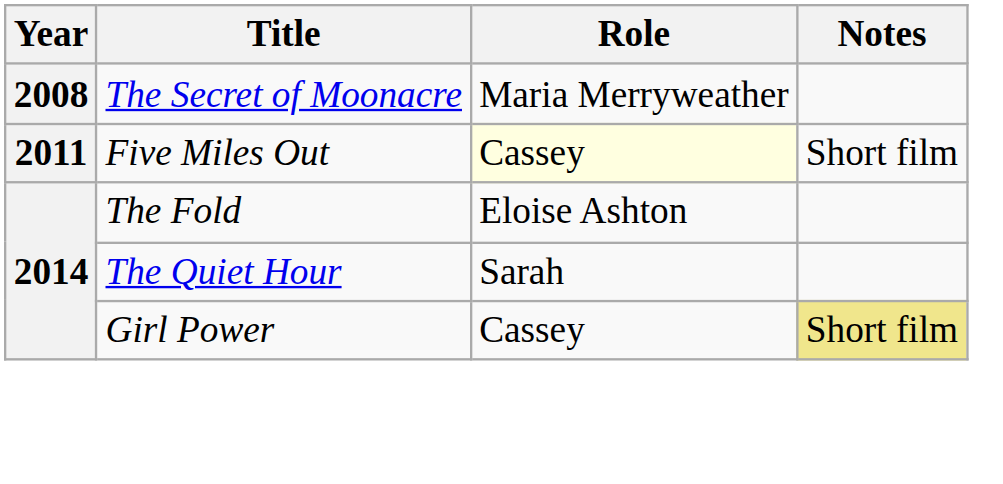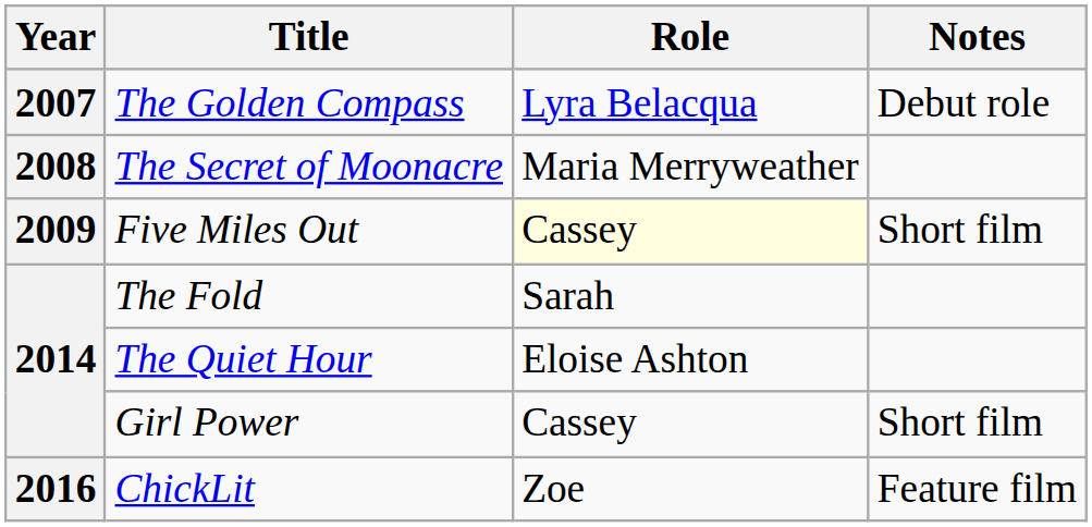 <table class="wikitable sortable">
 <tr>
 <th scope="col">Year</th>
 <th scope="col">Title</th>
 <th scope="col">Role</th>
 <th scope="col" class="unsortable">Notes</th>
 </tr>
 <tr>
+<th scope="row">2007</th>
+<td><em><a href='#'>The Golden Compass</a></em></td>
+<td><a href='#'>Lyra Belacqua</a></td>
+<td>Debut role</td>
+</tr>
+<tr>
 <th scope="row">2008</th>
 <td><em><a href='#'>The Secret of Moonacre</a></em></td>
 <td>Maria Merryweather</td>
 <td></td>
 </tr>
 <tr>
-<th scope="row">2011</th>
+<th scope="row">2009</th>
 <td><em>Five Miles Out</em></td>
 <td style="background: lightyellow;">Cassey</td>
 <td>Short film</td>
 </tr>
 <tr>
 <th scope="row" rowspan="3">2014</th>
 <td><em>The Fold</em></td>
-<td>Eloise Ashton</td>
+<td>Sarah</td>
 <td></td>
 </tr>
 <tr>
 <td><em><a href='#'>The Quiet Hour</a></em></td>
-<td>Sarah</td>
+<td>Eloise Ashton</td>
 <td></td>
 </tr>
 <tr>
 <td><em>Girl Power</em></td>
 <td>Cassey</td>
-<td style="background: khaki;">Short film</td>
+<td>Short film</td>
+</tr>
+<tr>
+<th scope="row">2016</th>
+<td><em><a href='#'>ChickLit</a></em></td>
+<td>Zoe</td>
+<td>Feature film</td>
 </tr>
 </table>
